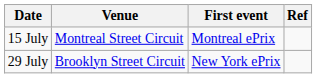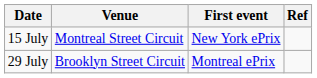 <table class="wikitable" style="font-size: 85%">
 <tr>
 <th>Date</th>
 <th>Venue</th>
 <th>First event</th>
 <th>Ref</th>
 </tr>
 <tr>
 <td>15 July</td>
 <td><a href='#'>Montreal Street Circuit</a></td>
-<td><a href='#'>Montreal ePrix</a></td>
+<td><a href='#'>New York ePrix</a></td>
 <td></td>
 </tr>
 <tr>
 <td>29 July</td>
 <td><a href='#'>Brooklyn Street Circuit</a></td>
-<td><a href='#'>New York ePrix</a></td>
+<td><a href='#'>Montreal ePrix</a></td>
 <td></td>
 </tr>
 </table>
